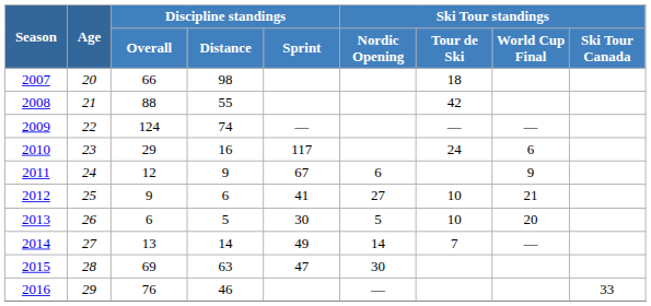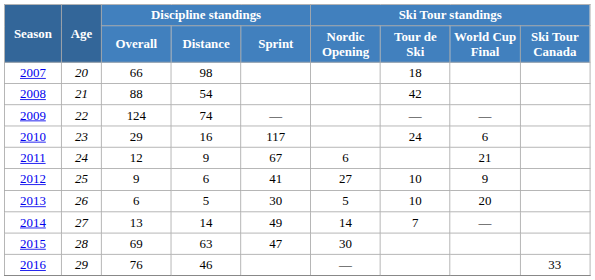 <table class="wikitable" style="font-size:95%; text-align:center; border:grey solid 1px; border-collapse:collapse; background:#ffffff;">
 <tr>
 <th style="background-color:#369; color:white; width:60px;" rowspan="2"> Season </th>
 <th style="background-color:#369; color:white; width:40px;" rowspan="2"> Age </th>
 <th style="background-color:#4180be; color:white;" colspan="3">Discipline standings</th>
 <th style="background-color:#4180be; color:white;" colspan="4">Ski Tour standings</th>
 </tr>
 <tr>
 <th style="background-color:#4180be; color:white; width:75px;">Overall</th>
 <th style="background-color:#4180be; color:white; width:75px;">Distance</th>
 <th style="background-color:#4180be; color:white; width:75px;">Sprint</th>
 <th style="background-color:#4180be; color:white; width:75px;">Nordic<br>Opening</th>
 <th style="background-color:#4180be; color:white; width:75px;">Tour de<br>Ski</th>
 <th style="background-color:#4180be; color:white; width:75px;">World Cup<br>Final</th>
 <th style="background-color:#4180be; color:white; width:75px;">Ski Tour<br>Canada</th>
 </tr>
 <tr>
 <td><a href='#'>2007</a></td>
 <td><em>20</em></td>
 <td>66</td>
 <td>98</td>
 <td></td>
 <td></td>
 <td>18</td>
 <td></td>
 <td></td>
 </tr>
 <tr>
 <td><a href='#'>2008</a></td>
 <td><em>21</em></td>
 <td>88</td>
-<td>55</td>
+<td>54</td>
 <td></td>
 <td></td>
 <td>42</td>
 <td></td>
 <td></td>
 </tr>
 <tr>
 <td><a href='#'>2009</a></td>
 <td><em>22</em></td>
 <td>124</td>
 <td>74</td>
 <td>—</td>
 <td></td>
 <td>—</td>
 <td>—</td>
 <td></td>
 </tr>
 <tr>
 <td><a href='#'>2010</a></td>
 <td><em>23</em></td>
 <td>29</td>
 <td>16</td>
 <td>117</td>
 <td></td>
 <td>24</td>
 <td>6</td>
 <td></td>
 </tr>
 <tr>
 <td><a href='#'>2011</a></td>
 <td><em>24</em></td>
 <td>12</td>
 <td>9</td>
 <td>67</td>
 <td>6</td>
 <td></td>
-<td>9</td>
+<td>21</td>
 <td></td>
 </tr>
 <tr>
 <td><a href='#'>2012</a></td>
 <td><em>25</em></td>
 <td>9</td>
 <td>6</td>
 <td>41</td>
 <td>27</td>
 <td>10</td>
-<td>21</td>
+<td>9</td>
 <td></td>
 </tr>
 <tr>
 <td><a href='#'>2013</a></td>
 <td><em>26</em></td>
 <td>6</td>
 <td>5</td>
 <td>30</td>
 <td>5</td>
 <td>10</td>
 <td>20</td>
 <td></td>
 </tr>
 <tr>
 <td><a href='#'>2014</a></td>
 <td><em>27</em></td>
 <td>13</td>
 <td>14</td>
 <td>49</td>
 <td>14</td>
 <td>7</td>
 <td>—</td>
 <td></td>
 </tr>
 <tr>
 <td><a href='#'>2015</a></td>
 <td><em>28</em></td>
 <td>69</td>
 <td>63</td>
 <td>47</td>
 <td>30</td>
 <td></td>
 <td></td>
 <td></td>
 </tr>
 <tr>
 <td><a href='#'>2016</a></td>
 <td><em>29</em></td>
 <td>76</td>
 <td>46</td>
 <td></td>
 <td>—</td>
 <td></td>
 <td></td>
 <td>33</td>
 </tr>
 <tr>
 </tr>
 </table>
